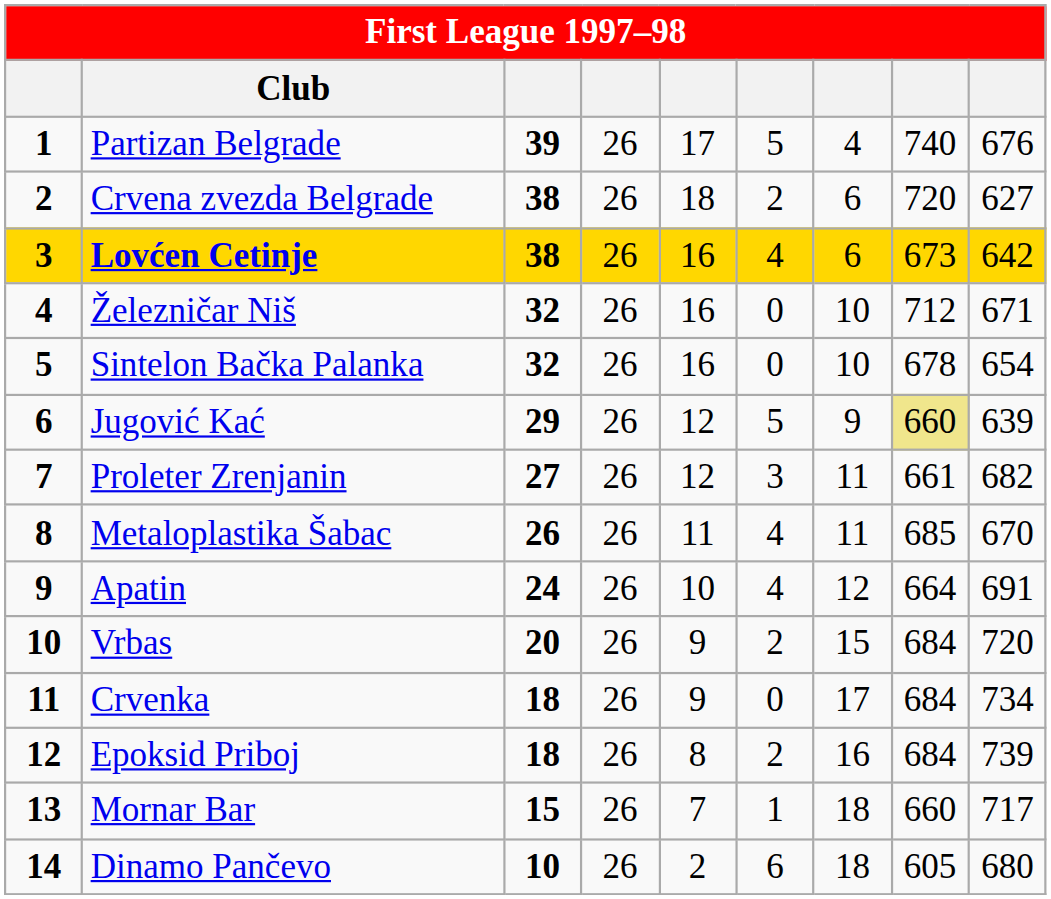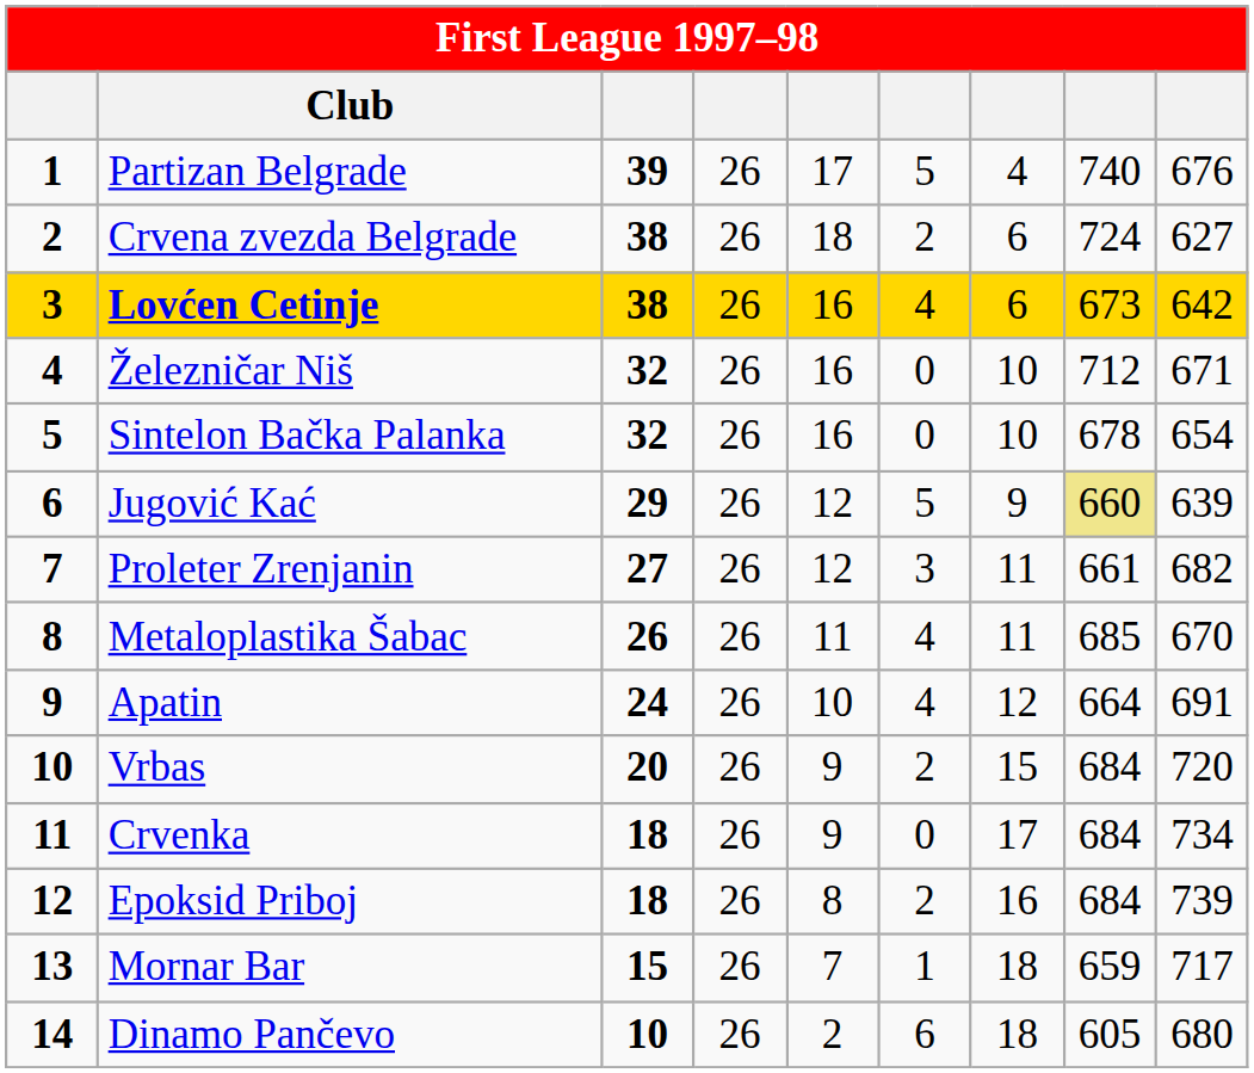 <table class="wikitable" style="text-align:center">
 <tr>
 <th colspan=10 style="background:red;color:white;">First League 1997–98</th>
 </tr>
 <tr>
 <th width=28></th>
 <th width=185>Club</th>
 <th width=28></th>
 <th width=28></th>
 <th width=28></th>
 <th width=28></th>
 <th width=28></th>
 <th width=28></th>
 <th width=28></th>
 </tr>
 <tr>
 <td><strong>1</strong></td>
 <td align=left><a href='#'>Partizan Belgrade</a></td>
 <td><strong>39</strong></td>
 <td>26</td>
 <td>17</td>
 <td>5</td>
 <td>4</td>
 <td>740</td>
 <td>676</td>
 </tr>
 <tr>
 <td><strong>2</strong></td>
 <td align=left><a href='#'>Crvena zvezda Belgrade</a></td>
 <td><strong>38</strong></td>
 <td>26</td>
 <td>18</td>
 <td>2</td>
 <td>6</td>
-<td>720</td>
+<td>724</td>
 <td>627</td>
 </tr>
 <tr style="background:gold;">
 <td><strong>3</strong></td>
 <td align=left><strong><a href='#'>Lovćen Cetinje</a></strong></td>
 <td><strong>38</strong></td>
 <td>26</td>
 <td>16</td>
 <td>4</td>
 <td>6</td>
 <td>673</td>
 <td>642</td>
 </tr>
 <tr>
 <td><strong>4</strong></td>
 <td align=left><a href='#'>Železničar Niš</a></td>
 <td><strong>32</strong></td>
 <td>26</td>
 <td>16</td>
 <td>0</td>
 <td>10</td>
 <td>712</td>
 <td>671</td>
 </tr>
 <tr>
 <td><strong>5</strong></td>
 <td align=left><a href='#'>Sintelon Bačka Palanka</a></td>
 <td><strong>32</strong></td>
 <td>26</td>
 <td>16</td>
 <td>0</td>
 <td>10</td>
 <td>678</td>
 <td>654</td>
 </tr>
 <tr>
 <td><strong>6</strong></td>
 <td align=left><a href='#'>Jugović Kać</a></td>
 <td><strong>29</strong></td>
 <td>26</td>
 <td>12</td>
 <td>5</td>
 <td>9</td>
 <td style="background: khaki;">660</td>
 <td>639</td>
 </tr>
 <tr>
 <td><strong>7</strong></td>
 <td align=left><a href='#'>Proleter Zrenjanin</a></td>
 <td><strong>27</strong></td>
 <td>26</td>
 <td>12</td>
 <td>3</td>
 <td>11</td>
 <td>661</td>
 <td>682</td>
 </tr>
 <tr>
 <td><strong>8</strong></td>
 <td align=left><a href='#'>Metaloplastika Šabac</a></td>
 <td><strong>26</strong></td>
 <td>26</td>
 <td>11</td>
 <td>4</td>
 <td>11</td>
 <td>685</td>
 <td>670</td>
 </tr>
 <tr>
 <td><strong>9</strong></td>
 <td align=left><a href='#'>Apatin</a></td>
 <td><strong>24</strong></td>
 <td>26</td>
 <td>10</td>
 <td>4</td>
 <td>12</td>
 <td>664</td>
 <td>691</td>
 </tr>
 <tr>
 <td><strong>10</strong></td>
 <td align=left><a href='#'>Vrbas</a></td>
 <td><strong>20</strong></td>
 <td>26</td>
 <td>9</td>
 <td>2</td>
 <td>15</td>
 <td>684</td>
 <td>720</td>
 </tr>
 <tr>
 <td><strong>11</strong></td>
 <td align=left><a href='#'>Crvenka</a></td>
 <td><strong>18</strong></td>
 <td>26</td>
 <td>9</td>
 <td>0</td>
 <td>17</td>
 <td>684</td>
 <td>734</td>
 </tr>
 <tr>
 <td><strong>12</strong></td>
 <td align=left><a href='#'>Epoksid Priboj</a></td>
 <td><strong>18</strong></td>
 <td>26</td>
 <td>8</td>
 <td>2</td>
 <td>16</td>
 <td>684</td>
 <td>739</td>
 </tr>
 <tr>
 <td><strong>13</strong></td>
 <td align=left><a href='#'>Mornar Bar</a></td>
 <td><strong>15</strong></td>
 <td>26</td>
 <td>7</td>
 <td>1</td>
 <td>18</td>
-<td>660</td>
+<td>659</td>
 <td>717</td>
 </tr>
 <tr>
 <td><strong>14</strong></td>
 <td align=left><a href='#'>Dinamo Pančevo</a></td>
 <td><strong>10</strong></td>
 <td>26</td>
 <td>2</td>
 <td>6</td>
 <td>18</td>
 <td>605</td>
 <td>680</td>
 </tr>
 </table>
